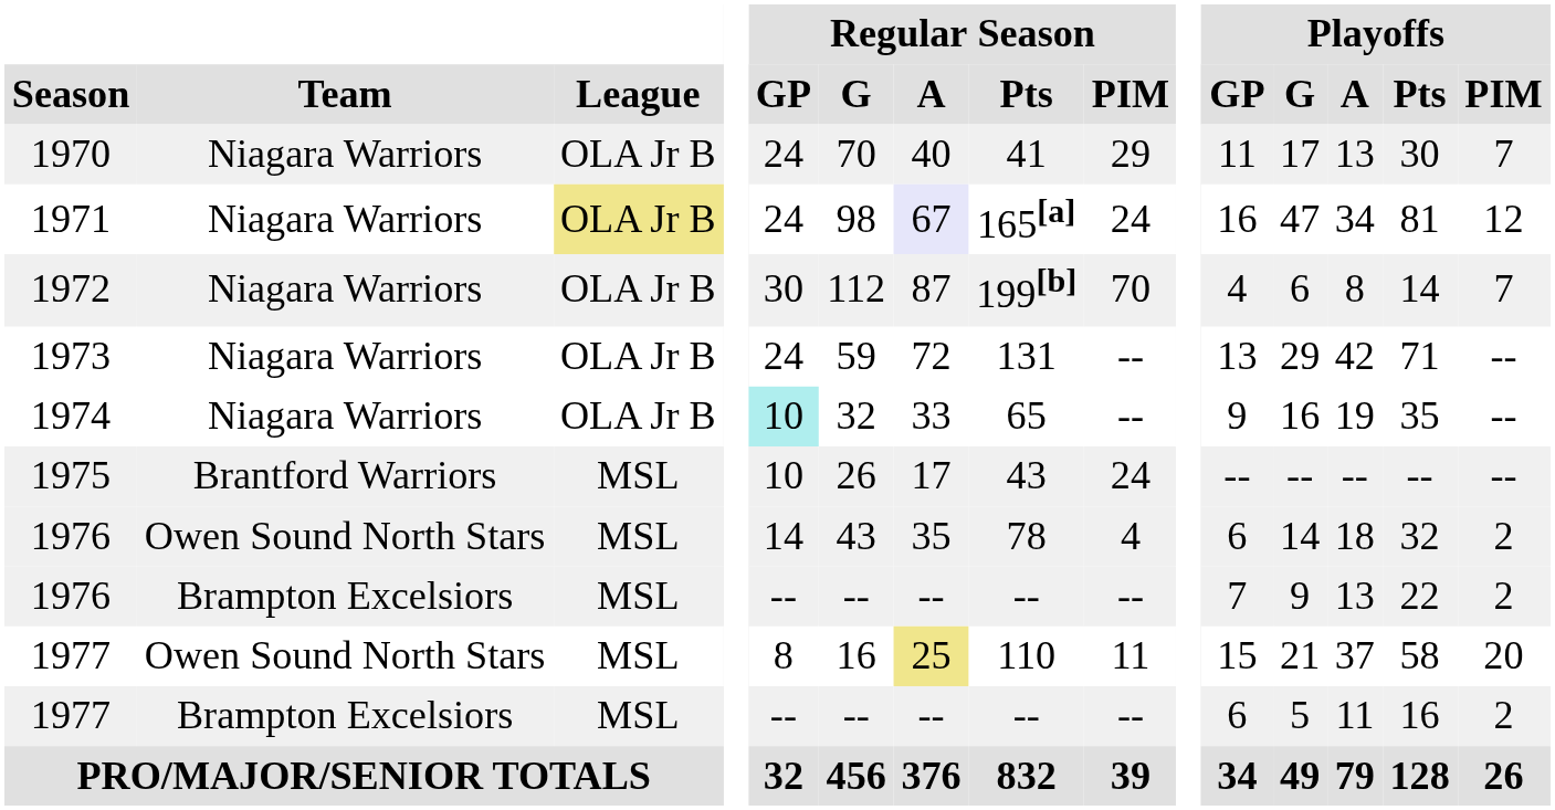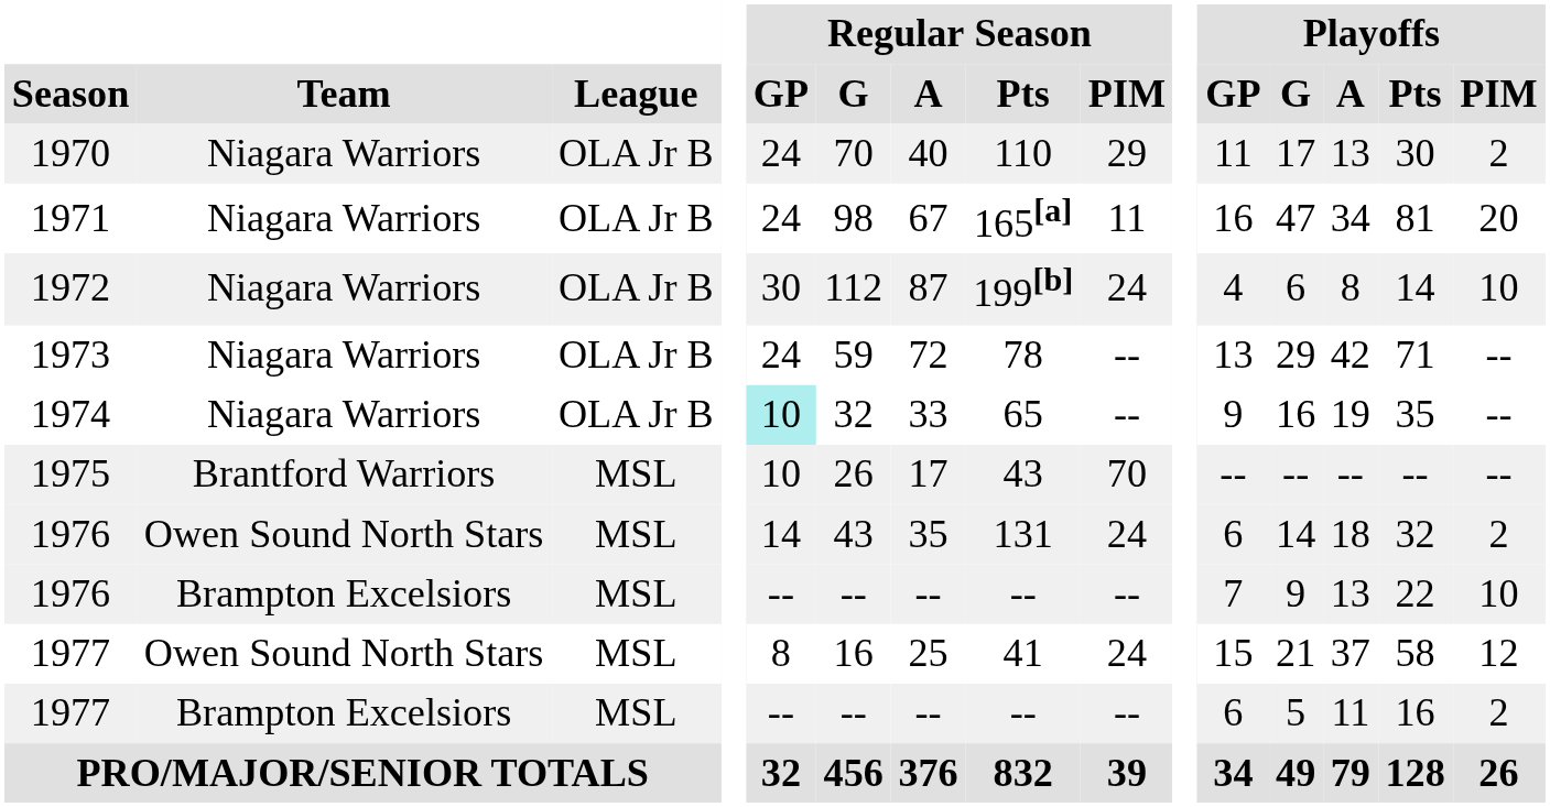 <table BORDER="0" CELLPADDING="3" CELLSPACING="0">
 <tr ALIGN="center" bgcolor="#e0e0e0">
 <th colspan="3" bgcolor="#ffffff"> </th>
 <th rowspan="99" bgcolor="#ffffff"> </th>
 <th colspan="5">Regular Season</th>
 <th rowspan="99" bgcolor="#ffffff"> </th>
 <th colspan="5">Playoffs</th>
 </tr>
 <tr ALIGN="center" bgcolor="#e0e0e0">
 <th>Season</th>
 <th>Team</th>
 <th>League</th>
 <th>GP</th>
 <th>G</th>
 <th>A</th>
 <th>Pts</th>
 <th>PIM</th>
 <th>GP</th>
 <th>G</th>
 <th>A</th>
 <th>Pts</th>
 <th>PIM</th>
 </tr>
 <tr ALIGN="center" bgcolor="#f0f0f0">
 <td>1970</td>
 <td>Niagara Warriors</td>
 <td>OLA Jr B</td>
 <td>24</td>
 <td>70</td>
 <td>40</td>
-<td>41</td>
+<td>110</td>
 <td>29</td>
 <td>11</td>
 <td>17</td>
 <td>13</td>
 <td>30</td>
-<td>7</td>
+<td>2</td>
 </tr>
 <tr ALIGN="center">
 <td>1971</td>
 <td>Niagara Warriors</td>
-<td style="background: khaki;">OLA Jr B</td>
+<td>OLA Jr B</td>
 <td>24</td>
 <td>98</td>
-<td style="background: lavender;">67</td>
+<td>67</td>
 <td>165<sup><strong>[a]</strong></sup></td>
-<td>24</td>
+<td>11</td>
 <td>16</td>
 <td>47</td>
 <td>34</td>
 <td>81</td>
-<td>12</td>
+<td>20</td>
 </tr>
 <tr ALIGN="center" bgcolor="#f0f0f0">
 <td>1972</td>
 <td>Niagara Warriors</td>
 <td>OLA Jr B</td>
 <td>30</td>
 <td>112</td>
 <td>87</td>
 <td>199<sup><strong>[b]</strong></sup></td>
-<td>70</td>
+<td>24</td>
 <td>4</td>
 <td>6</td>
 <td>8</td>
 <td>14</td>
-<td>7</td>
+<td>10</td>
 </tr>
 <tr ALIGN="center">
 <td>1973</td>
 <td>Niagara Warriors</td>
 <td>OLA Jr B</td>
 <td>24</td>
 <td>59</td>
 <td>72</td>
-<td>131</td>
+<td>78</td>
 <td>--</td>
 <td>13</td>
 <td>29</td>
 <td>42</td>
 <td>71</td>
 <td>--</td>
 </tr>
 <tr ALIGN="center">
 <td>1974</td>
 <td>Niagara Warriors</td>
 <td>OLA Jr B</td>
 <td style="background: paleturquoise;">10</td>
 <td>32</td>
 <td>33</td>
 <td>65</td>
 <td>--</td>
 <td>9</td>
 <td>16</td>
 <td>19</td>
 <td>35</td>
 <td>--</td>
 </tr>
 <tr ALIGN="center" bgcolor="#f0f0f0">
 <td>1975</td>
 <td>Brantford Warriors</td>
 <td>MSL</td>
 <td>10</td>
 <td>26</td>
 <td>17</td>
 <td>43</td>
-<td>24</td>
+<td>70</td>
 <td>--</td>
 <td>--</td>
 <td>--</td>
 <td>--</td>
 <td>--</td>
 </tr>
 <tr ALIGN="center" bgcolor="#f0f0f0">
 <td>1976</td>
 <td>Owen Sound North Stars</td>
 <td>MSL</td>
 <td>14</td>
 <td>43</td>
 <td>35</td>
-<td>78</td>
-<td>4</td>
+<td>131</td>
+<td>24</td>
 <td>6</td>
 <td>14</td>
 <td>18</td>
 <td>32</td>
 <td>2</td>
 </tr>
 <tr ALIGN="center" bgcolor="#f0f0f0">
 <td>1976</td>
 <td>Brampton Excelsiors</td>
 <td>MSL</td>
 <td>--</td>
 <td>--</td>
 <td>--</td>
 <td>--</td>
 <td>--</td>
 <td>7</td>
 <td>9</td>
 <td>13</td>
 <td>22</td>
-<td>2</td>
+<td>10</td>
 </tr>
 <tr ALIGN="center">
 <td>1977</td>
 <td>Owen Sound North Stars</td>
 <td>MSL</td>
 <td>8</td>
 <td>16</td>
-<td style="background: khaki;">25</td>
-<td>110</td>
-<td>11</td>
+<td>25</td>
+<td>41</td>
+<td>24</td>
 <td>15</td>
 <td>21</td>
 <td>37</td>
 <td>58</td>
-<td>20</td>
+<td>12</td>
 </tr>
 <tr ALIGN="center" bgcolor="#f0f0f0">
 <td>1977</td>
 <td>Brampton Excelsiors</td>
 <td>MSL</td>
 <td>--</td>
 <td>--</td>
 <td>--</td>
 <td>--</td>
 <td>--</td>
 <td>6</td>
 <td>5</td>
 <td>11</td>
 <td>16</td>
 <td>2</td>
 </tr>
 <tr ALIGN="center" bgcolor="#e0e0e0">
 <th colspan="3">PRO/MAJOR/SENIOR TOTALS</th>
 <th>32</th>
 <th>456</th>
 <th>376</th>
 <th>832</th>
 <th>39</th>
 <th>34</th>
 <th>49</th>
 <th>79</th>
 <th>128</th>
 <th>26</th>
 </tr>
 </table>
